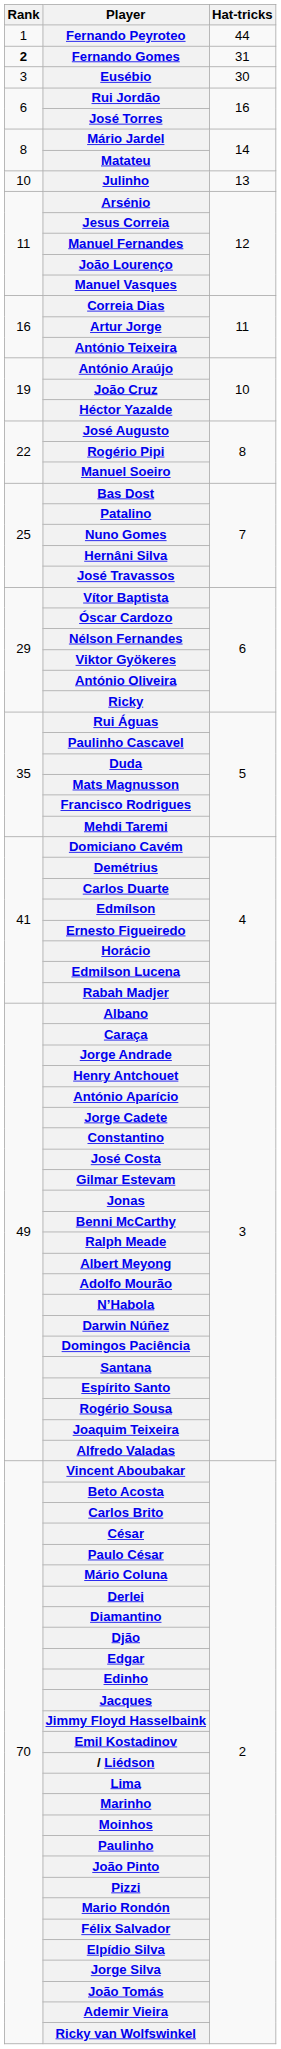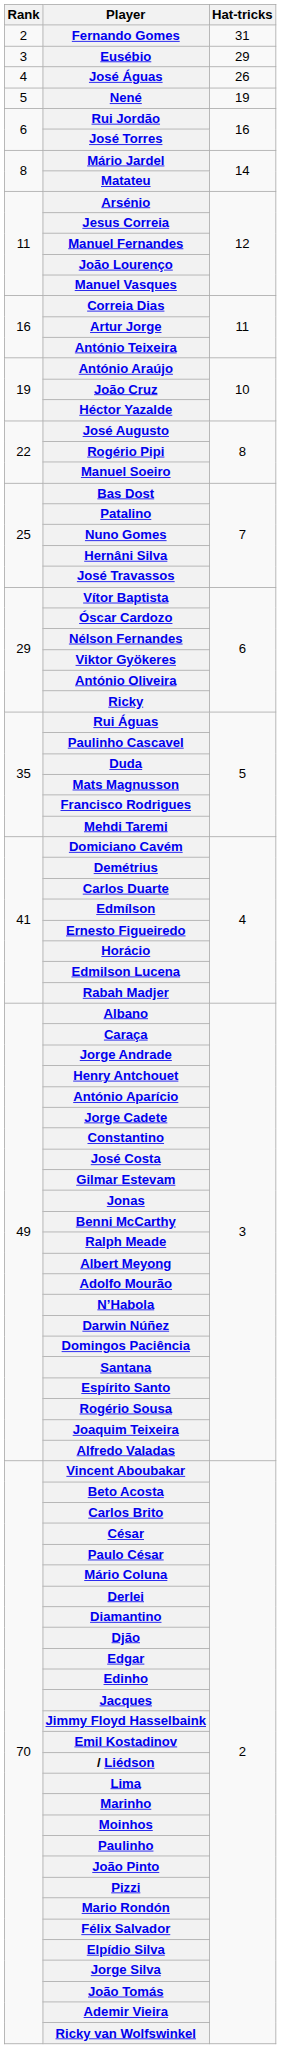 <table class="wikitable plainrowheaders" style="text-align:center">
 <tr>
 <th scope="col">Rank</th>
 <th scope="col">Player</th>
 <th scope="col">Hat-tricks</th>
 </tr>
 <tr>
-<td>1</td>
-<th scope="row"> <a href='#'>Fernando Peyroteo</a></th>
-<td>44</td>
-</tr>
-<tr>
-<td><strong>2</strong></td>
+<td>2</td>
 <th scope="row"> <a href='#'>Fernando Gomes</a></th>
 <td>31</td>
 </tr>
 <tr>
 <td>3</td>
 <th scope="row"> <a href='#'>Eusébio</a></th>
-<td>30</td>
+<td>29</td>
+</tr>
+<tr>
+<td>4</td>
+<th scope="row"> <a href='#'>José Águas</a></th>
+<td>26</td>
+</tr>
+<tr>
+<td>5</td>
+<th scope="row"> <a href='#'>Nené</a></th>
+<td>19</td>
 </tr>
 <tr>
 <td rowspan="2" style="border-top:1px solid silver">6</td>
 <th style="border-top:1px solid silver" scope="row"> <a href='#'>Rui Jordão</a></th>
 <td rowspan="2" style="border-top:1px solid silver">16</td>
 </tr>
 <tr>
 <th scope="row"> <a href='#'>José Torres</a></th>
 </tr>
 <tr>
 <td rowspan="2" style="border-top:1px solid silver">8</td>
 <th style="border-top:1px solid silver" scope="row"> <a href='#'>Mário Jardel</a></th>
 <td rowspan="2" style="border-top:1px solid silver">14</td>
 </tr>
 <tr>
 <th scope="row"> <a href='#'>Matateu</a></th>
-</tr>
-<tr>
-<td>10</td>
-<th scope="row"> <a href='#'>Julinho</a></th>
-<td>13</td>
 </tr>
 <tr>
 <td rowspan="5" style="border-top:1px solid silver">11</td>
 <th style="border-top:1px solid silver" scope="row"> <a href='#'>Arsénio</a></th>
 <td rowspan="5" style="border-top:1px solid silver">12</td>
 </tr>
 <tr>
 <th scope="row"> <a href='#'>Jesus Correia</a></th>
 </tr>
 <tr>
 <th scope="row"> <a href='#'>Manuel Fernandes</a></th>
 </tr>
 <tr>
 <th scope="row"> <a href='#'>João Lourenço</a></th>
 </tr>
 <tr>
 <th scope="row"> <a href='#'>Manuel Vasques</a></th>
 </tr>
 <tr>
 <td rowspan="3" style="border-top:1px solid silver">16</td>
 <th style="border-top:1px solid silver" scope="row"> <a href='#'>Correia Dias</a></th>
 <td rowspan="3" style="border-top:1px solid silver">11</td>
 </tr>
 <tr>
 <th scope="row"> <a href='#'>Artur Jorge</a></th>
 </tr>
 <tr>
 <th scope="row"> <a href='#'>António Teixeira</a></th>
 </tr>
 <tr>
 <td rowspan="3" style="border-top:1px solid silver">19</td>
 <th style="border-top:1px solid silver" scope="row"> <a href='#'>António Araújo</a></th>
 <td rowspan="3" style="border-top:1px solid silver">10</td>
 </tr>
 <tr>
 <th scope="row"> <a href='#'>João Cruz</a></th>
 </tr>
 <tr>
 <th scope="row"> <a href='#'>Héctor Yazalde</a></th>
 </tr>
 <tr>
 <td rowspan="3" style="border-top:1px solid silver">22</td>
 <th style="border-top:1px solid silver" scope="row"> <a href='#'>José Augusto</a></th>
 <td rowspan="3" style="border-top:1px solid silver">8</td>
 </tr>
 <tr>
 <th scope="row"> <a href='#'>Rogério Pipi</a></th>
 </tr>
 <tr>
 <th scope="row"> <a href='#'>Manuel Soeiro</a></th>
 </tr>
 <tr>
 <td rowspan="5" style="border-top:1px solid silver">25</td>
 <th style="border-top:1px solid silver" scope="row"> <a href='#'>Bas Dost</a></th>
 <td rowspan="5" style="border-top:1px solid silver">7</td>
 </tr>
 <tr>
 <th scope="row"> <a href='#'>Patalino</a></th>
 </tr>
 <tr>
 <th scope="row"> <a href='#'>Nuno Gomes</a></th>
 </tr>
 <tr>
 <th scope="row"> <a href='#'>Hernâni Silva</a></th>
 </tr>
 <tr>
 <th scope="row"> <a href='#'>José Travassos</a></th>
 </tr>
 <tr>
 <td rowspan="6" style="border-top:1px solid silver">29</td>
 <th style="border-top:1px solid silver" scope="row"> <a href='#'>Vítor Baptista</a></th>
 <td rowspan="6" style="border-top:1px solid silver">6</td>
 </tr>
 <tr>
 <th scope="row"> <a href='#'>Óscar Cardozo</a></th>
 </tr>
 <tr>
 <th scope="row"> <a href='#'>Nélson Fernandes</a></th>
 </tr>
 <tr>
 <th scope="row"> <a href='#'>Viktor Gyökeres</a></th>
 </tr>
 <tr>
 <th scope="row"> <a href='#'>António Oliveira</a></th>
 </tr>
 <tr>
 <th scope="row"> <a href='#'>Ricky</a></th>
 </tr>
 <tr>
 <td rowspan="6" style="border-top:1px solid silver">35</td>
 <th style="border-top:1px solid silver" scope="row"> <a href='#'>Rui Águas</a></th>
 <td rowspan="6" style="border-top:1px solid silver">5</td>
 </tr>
 <tr>
 <th scope="row"> <a href='#'>Paulinho Cascavel</a></th>
 </tr>
 <tr>
 <th scope="row"> <a href='#'>Duda</a></th>
 </tr>
 <tr>
 <th scope="row"> <a href='#'>Mats Magnusson</a></th>
 </tr>
 <tr>
 <th scope="row"> <a href='#'>Francisco Rodrigues</a></th>
 </tr>
 <tr>
 <th scope="row"> <a href='#'>Mehdi Taremi</a></th>
 </tr>
 <tr>
 <td rowspan="8" style="border-top:1px solid silver">41</td>
 <th style="border-top:1px solid silver" scope="row"> <a href='#'>Domiciano Cavém</a></th>
 <td rowspan="8" style="border-top:1px solid silver">4</td>
 </tr>
 <tr>
 <th scope="row"> <a href='#'>Demétrius</a></th>
 </tr>
 <tr>
 <th scope="row"> <a href='#'>Carlos Duarte</a></th>
 </tr>
 <tr>
 <th scope="row"> <a href='#'>Edmílson</a></th>
 </tr>
 <tr>
 <th scope="row"> <a href='#'>Ernesto Figueiredo</a></th>
 </tr>
 <tr>
 <th scope="row"> <a href='#'>Horácio</a></th>
 </tr>
 <tr>
 <th scope="row"> <a href='#'>Edmilson Lucena</a></th>
 </tr>
 <tr>
 <th scope="row"> <a href='#'>Rabah Madjer</a></th>
 </tr>
 <tr>
 <td rowspan="22" style="border-top:1px solid silver">49</td>
 <th style="border-top:1px solid silver" scope="row"> <a href='#'>Albano</a></th>
 <td rowspan="22" style="border-top:1px solid silver">3</td>
 </tr>
 <tr>
 <th scope="row"> <a href='#'>Caraça</a></th>
 </tr>
 <tr>
 <th scope="row"> <a href='#'>Jorge Andrade</a></th>
 </tr>
 <tr>
 <th scope="row"> <a href='#'>Henry Antchouet</a></th>
 </tr>
 <tr>
 <th scope="row"> <a href='#'>António Aparício</a></th>
 </tr>
 <tr>
 <th scope="row"> <a href='#'>Jorge Cadete</a></th>
 </tr>
 <tr>
 <th scope="row"> <a href='#'>Constantino</a></th>
 </tr>
 <tr>
 <th scope="row"> <a href='#'>José Costa</a></th>
 </tr>
 <tr>
 <th scope="row"> <a href='#'>Gilmar Estevam</a></th>
 </tr>
 <tr>
 <th scope="row"> <a href='#'>Jonas</a></th>
 </tr>
 <tr>
 <th scope="row"> <a href='#'>Benni McCarthy</a></th>
 </tr>
 <tr>
 <th scope="row"> <a href='#'>Ralph Meade</a></th>
 </tr>
 <tr>
 <th scope="row"> <a href='#'>Albert Meyong</a></th>
 </tr>
 <tr>
 <th scope="row"> <a href='#'>Adolfo Mourão</a></th>
 </tr>
 <tr>
 <th scope="row"> <a href='#'>N’Habola</a></th>
 </tr>
 <tr>
 <th scope="row"> <a href='#'>Darwin Núñez</a></th>
 </tr>
 <tr>
 <th scope="row"> <a href='#'>Domingos Paciência</a></th>
 </tr>
 <tr>
 <th scope="row"> <a href='#'>Santana</a></th>
 </tr>
 <tr>
 <th scope="row"> <a href='#'>Espírito Santo</a></th>
 </tr>
 <tr>
 <th scope="row"> <a href='#'>Rogério Sousa</a></th>
 </tr>
 <tr>
 <th scope="row"> <a href='#'>Joaquim Teixeira</a></th>
 </tr>
 <tr>
 <th scope="row"> <a href='#'>Alfredo Valadas</a></th>
 </tr>
 <tr>
 <td rowspan="28" style="border-top:1px solid silver">70</td>
 <th style="border-top:1px solid silver" scope="row"> <a href='#'>Vincent Aboubakar</a></th>
 <td rowspan="28" style="border-top:1px solid silver">2</td>
 </tr>
 <tr>
 <th scope="row"> <a href='#'>Beto Acosta</a></th>
 </tr>
 <tr>
 <th scope="row"> <a href='#'>Carlos Brito</a></th>
 </tr>
 <tr>
 <th scope="row"> <a href='#'>César</a></th>
 </tr>
 <tr>
 <th scope="row"> <a href='#'>Paulo César</a></th>
 </tr>
 <tr>
 <th scope="row"> <a href='#'>Mário Coluna</a></th>
 </tr>
 <tr>
 <th scope="row"> <a href='#'>Derlei</a></th>
 </tr>
 <tr>
 <th scope="row"> <a href='#'>Diamantino</a></th>
 </tr>
 <tr>
 <th scope="row"> <a href='#'>Djão</a></th>
 </tr>
 <tr>
 <th scope="row"> <a href='#'>Edgar</a></th>
 </tr>
 <tr>
 <th scope="row"> <a href='#'>Edinho</a></th>
 </tr>
 <tr>
 <th scope="row"> <a href='#'>Jacques</a></th>
 </tr>
 <tr>
 <th scope="row"> <a href='#'>Jimmy Floyd Hasselbaink</a></th>
 </tr>
 <tr>
 <th scope="row"> <a href='#'>Emil Kostadinov</a></th>
 </tr>
 <tr>
 <th scope="row">/ <a href='#'>Liédson</a></th>
 </tr>
 <tr>
 <th scope="row"> <a href='#'>Lima</a></th>
 </tr>
 <tr>
 <th scope="row"> <a href='#'>Marinho</a></th>
 </tr>
 <tr>
 <th scope="row"> <a href='#'>Moinhos</a></th>
 </tr>
 <tr>
 <th scope="row"> <a href='#'>Paulinho</a></th>
 </tr>
 <tr>
 <th scope="row"> <a href='#'>João Pinto</a></th>
 </tr>
 <tr>
 <th scope="row"> <a href='#'>Pizzi</a></th>
 </tr>
 <tr>
 <th scope="row"> <a href='#'>Mario Rondón</a></th>
 </tr>
 <tr>
 <th scope="row"> <a href='#'>Félix Salvador</a></th>
 </tr>
 <tr>
 <th scope="row"> <a href='#'>Elpídio Silva</a></th>
 </tr>
 <tr>
 <th scope="row"> <a href='#'>Jorge Silva</a></th>
 </tr>
 <tr>
 <th scope="row"> <a href='#'>João Tomás</a></th>
 </tr>
 <tr>
 <th scope="row"> <a href='#'>Ademir Vieira</a></th>
 </tr>
 <tr>
 <th scope="row"> <a href='#'>Ricky van Wolfswinkel</a></th>
 </tr>
 </table>
